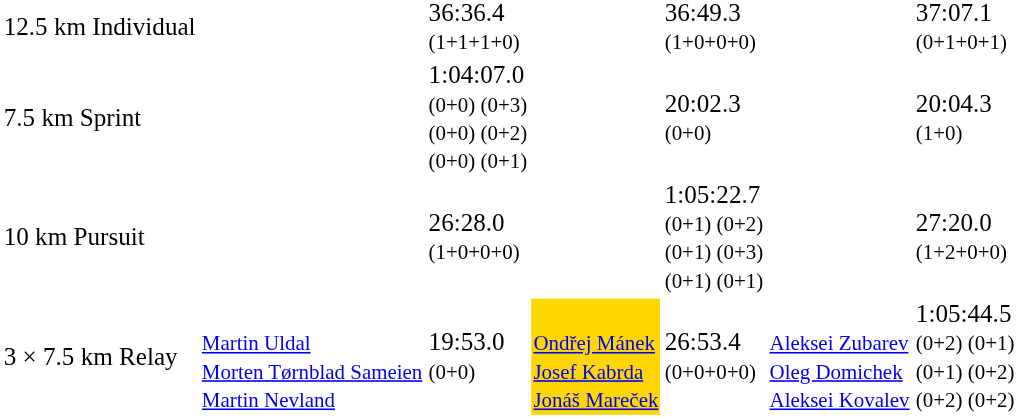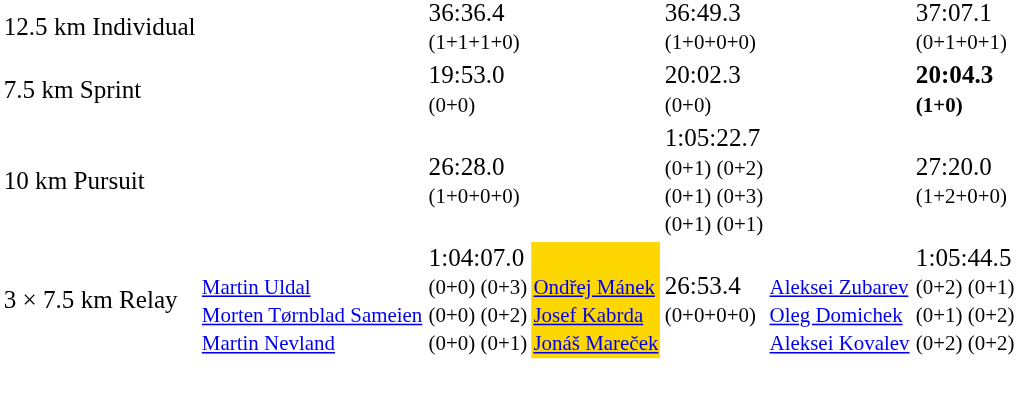 <table>
 <tr>
 <td>12.5 km Individual<br><em></em></td>
 <td></td>
 <td>36:36.4<br><small>(1+1+1+0)</small></td>
 <td></td>
 <td>36:49.3<br><small>(1+0+0+0)</small></td>
 <td></td>
 <td>37:07.1<br><small>(0+1+0+1)</small></td>
 </tr>
 <tr>
 <td>7.5 km Sprint<br><em></em></td>
 <td></td>
-<td>1:04:07.0<br><small>(0+0) (0+3)<br>(0+0) (0+2)<br>(0+0) (0+1)</small></td>
+<td>19:53.0<br><small>(0+0)</small></td>
 <td></td>
 <td>20:02.3<br><small>(0+0)</small></td>
 <td></td>
-<td>20:04.3<br><small>(1+0)</small></td>
+<td><strong>20:04.3<br><small>(1+0)</small></strong></td>
 </tr>
 <tr>
 <td>10 km Pursuit<br><em></em></td>
 <td></td>
 <td>26:28.0<br><small>(1+0+0+0)</small></td>
 <td></td>
 <td>1:05:22.7<br><small>(0+1) (0+2)<br>(0+1) (0+3)<br>(0+1) (0+1)</small></td>
 <td></td>
 <td>27:20.0<br><small>(1+2+0+0)</small></td>
 </tr>
 <tr>
 <td>3 × 7.5 km Relay<br><em></em></td>
 <td><br><small><a href='#'>Martin Uldal</a><br><a href='#'>Morten Tørnblad Sameien</a><br><a href='#'>Martin Nevland</a></small></td>
-<td>19:53.0<br><small>(0+0)</small></td>
+<td>1:04:07.0<br><small>(0+0) (0+3)<br>(0+0) (0+2)<br>(0+0) (0+1)</small></td>
 <td style="background: gold;"><br><small><a href='#'>Ondřej Mánek</a><br><a href='#'>Josef Kabrda</a><br><a href='#'>Jonáš Mareček</a></small></td>
 <td>26:53.4<br><small>(0+0+0+0)</small></td>
 <td><br><small><a href='#'>Aleksei Zubarev</a><br><a href='#'>Oleg Domichek</a><br><a href='#'>Aleksei Kovalev</a></small></td>
 <td>1:05:44.5<br><small>(0+2) (0+1)<br>(0+1) (0+2)<br>(0+2) (0+2)</small></td>
 </tr>
 </table>
